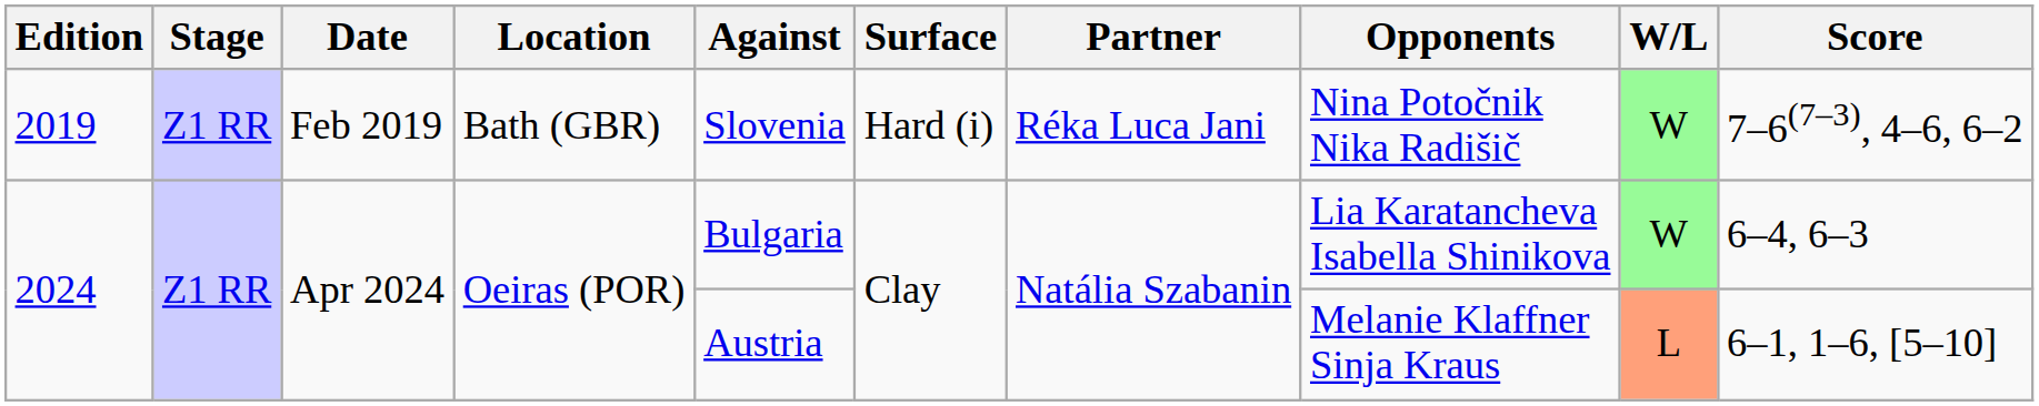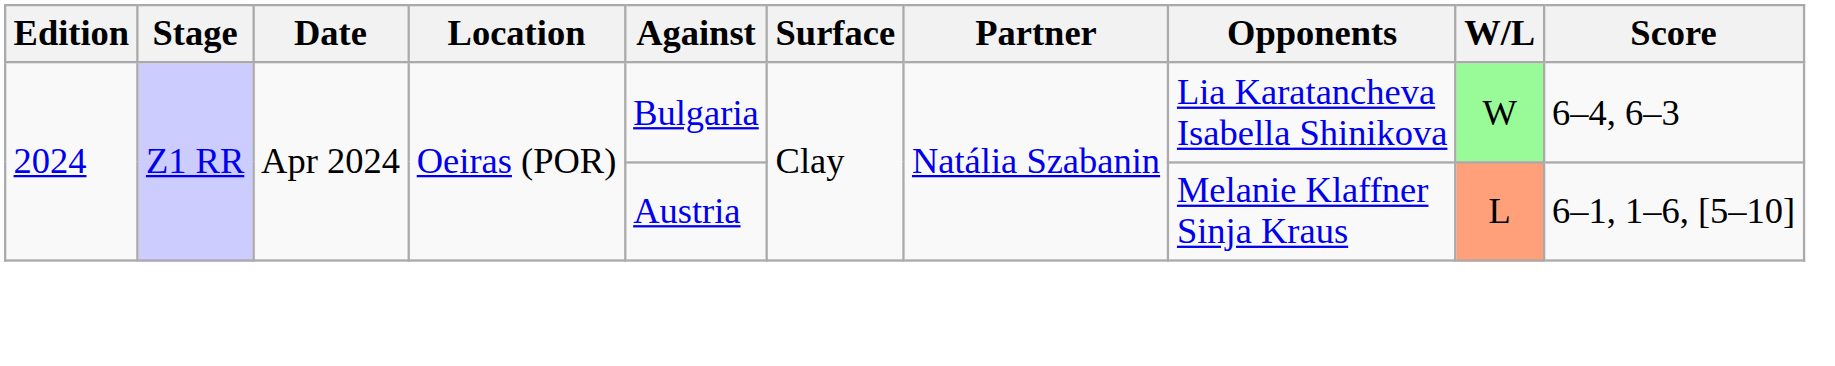 <table class=wikitable>
 <tr>
 <th>Edition</th>
 <th>Stage</th>
 <th>Date</th>
 <th>Location</th>
 <th>Against</th>
 <th>Surface</th>
 <th>Partner</th>
 <th>Opponents</th>
 <th>W/L</th>
 <th>Score</th>
-</tr>
-<tr>
-<td><a href='#'>2019</a></td>
-<td style="background:#CCCCFF;"><a href='#'>Z1 RR</a></td>
-<td>Feb 2019</td>
-<td>Bath (GBR)</td>
-<td> <a href='#'>Slovenia</a></td>
-<td>Hard (i)</td>
-<td><a href='#'>Réka Luca Jani</a></td>
-<td><a href='#'>Nina Potočnik</a> <br> <a href='#'>Nika Radišič</a></td>
-<td style="text-align:center; background:#98fb98;">W</td>
-<td>7–6<sup>(7–3)</sup>, 4–6, 6–2</td>
 </tr>
 <tr>
 <td rowspan=2><a href='#'>2024</a></td>
 <td rowspan=2 style="background:#CCCCFF;"><a href='#'>Z1 RR</a></td>
 <td rowspan=2>Apr 2024</td>
 <td rowspan=2><a href='#'>Oeiras</a> (POR)</td>
 <td> <a href='#'>Bulgaria</a></td>
 <td rowspan=2>Clay</td>
 <td rowspan=2><a href='#'>Natália Szabanin</a></td>
 <td><a href='#'>Lia Karatancheva</a> <br> <a href='#'>Isabella Shinikova</a></td>
 <td style="text-align:center; background:#98fb98;">W</td>
 <td>6–4, 6–3</td>
 </tr>
 <tr>
 <td> <a href='#'>Austria</a></td>
 <td><a href='#'>Melanie Klaffner</a> <br> <a href='#'>Sinja Kraus</a></td>
 <td style="text-align:center; background:#ffa07a;">L</td>
 <td>6–1, 1–6, [5–10]</td>
 </tr>
 </table>
